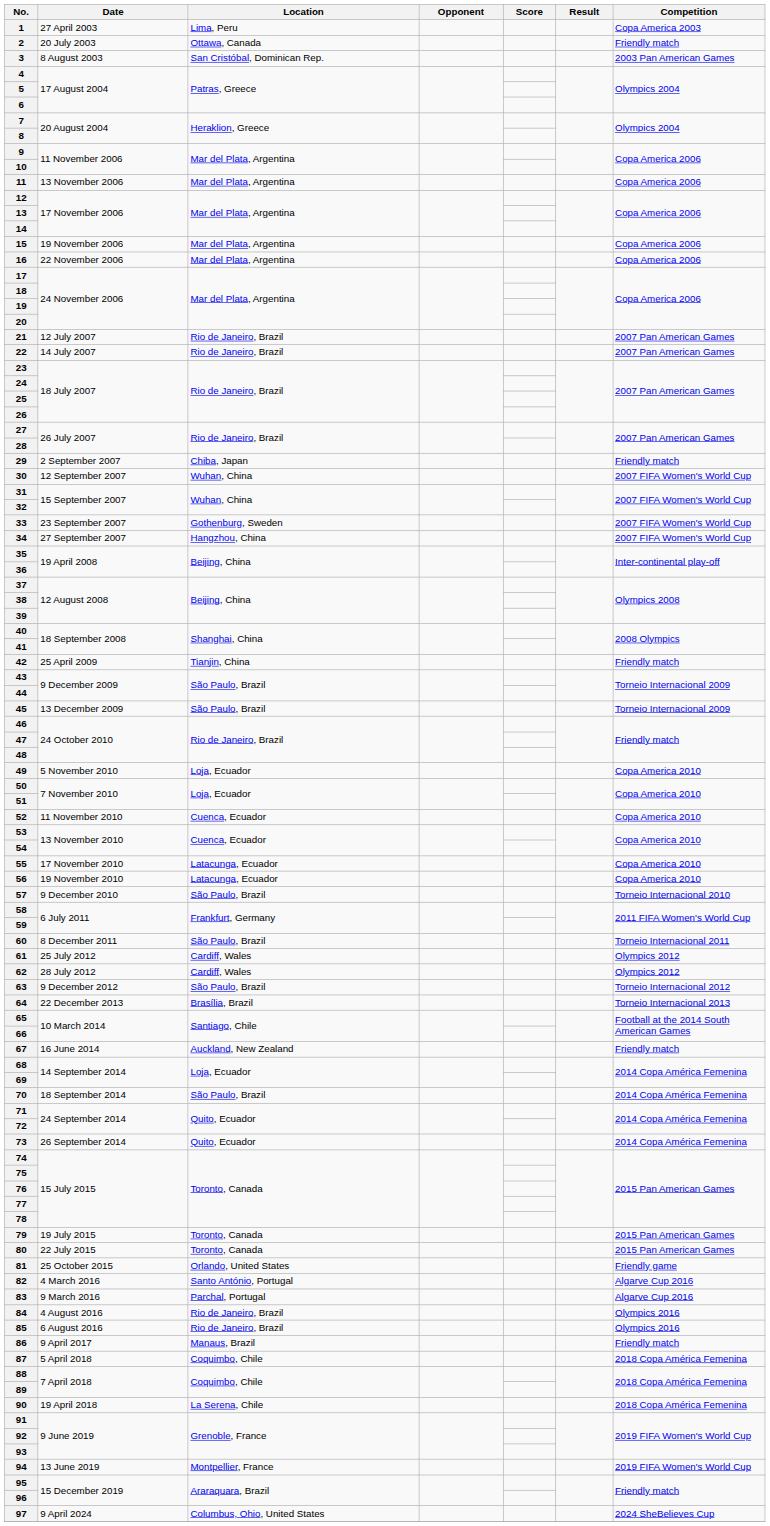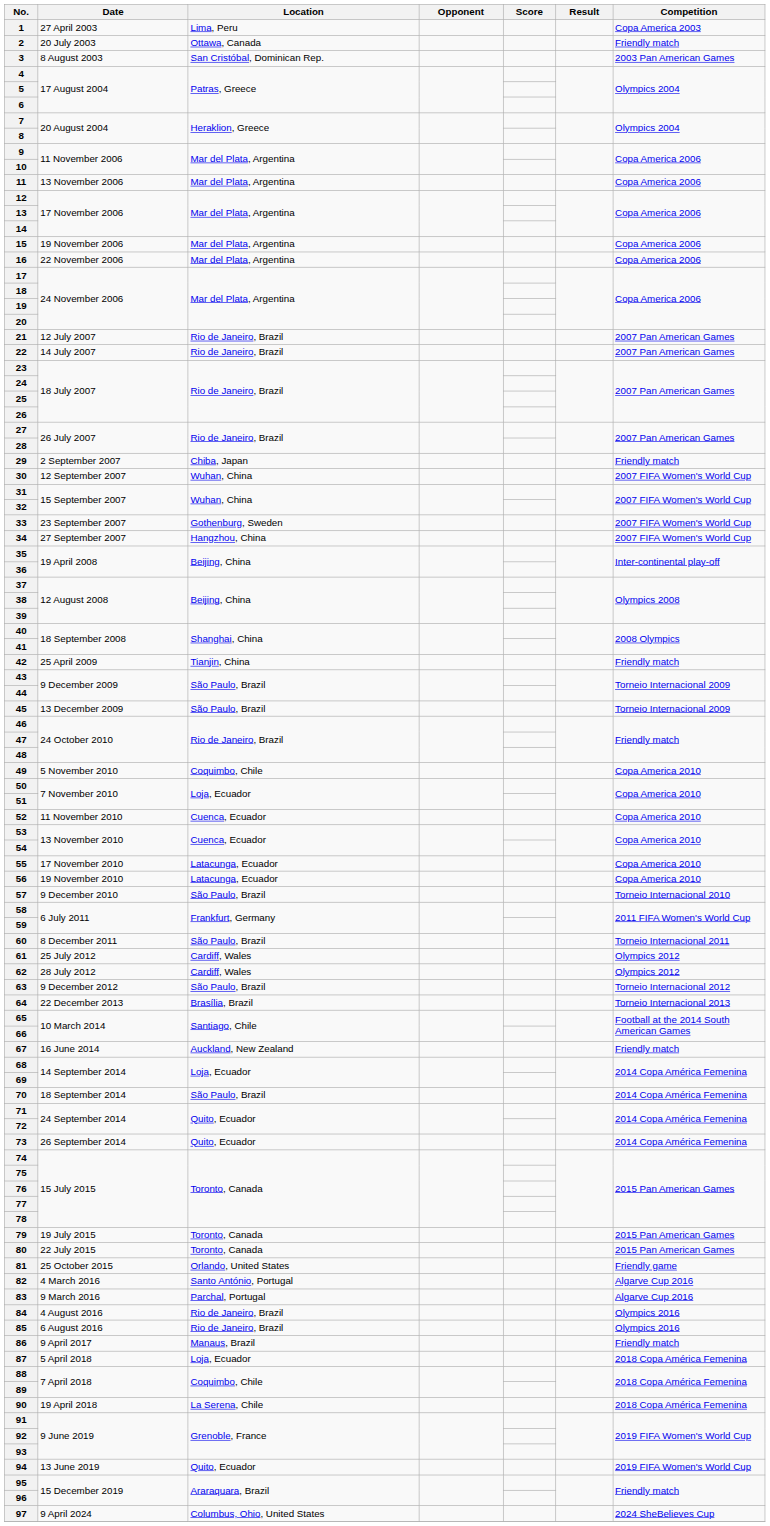 <table class="wikitable sortable collapsible">
 <tr>
 <th data-sort-type="number">No.</th>
 <th>Date</th>
 <th>Location</th>
 <th>Opponent</th>
 <th data-sort-type="number">Score</th>
 <th data-sort-type="number">Result</th>
 <th width="20%">Competition</th>
 </tr>
 <tr>
 <th>1</th>
 <td>27 April 2003</td>
 <td> <a href='#'>Lima</a>, Peru</td>
 <td></td>
 <td></td>
 <td></td>
 <td><a href='#'>Copa America 2003</a></td>
 </tr>
 <tr>
 <th>2</th>
 <td>20 July 2003</td>
 <td> <a href='#'>Ottawa</a>, Canada</td>
 <td></td>
 <td></td>
 <td></td>
 <td><a href='#'>Friendly match</a></td>
 </tr>
 <tr>
 <th>3</th>
 <td>8 August 2003</td>
 <td> <a href='#'>San Cristóbal</a>, Dominican Rep.</td>
 <td></td>
 <td></td>
 <td></td>
 <td><a href='#'>2003 Pan American Games</a></td>
 </tr>
 <tr>
 <th>4</th>
 <td rowspan=3>17 August 2004</td>
 <td rowspan=3> <a href='#'>Patras</a>, Greece</td>
 <td rowspan=3></td>
 <td></td>
 <td rowspan=3></td>
 <td rowspan=3><a href='#'>Olympics 2004</a></td>
 </tr>
 <tr>
 <th>5</th>
 <td></td>
 </tr>
 <tr>
 <th>6</th>
 <td></td>
 </tr>
 <tr>
 <th>7</th>
 <td rowspan=2>20 August 2004</td>
 <td rowspan=2> <a href='#'>Heraklion</a>, Greece</td>
 <td rowspan=2></td>
 <td></td>
 <td rowspan=2></td>
 <td rowspan=2><a href='#'>Olympics 2004</a></td>
 </tr>
 <tr>
 <th>8</th>
 <td></td>
 </tr>
 <tr>
 <th>9</th>
 <td rowspan=2>11 November 2006</td>
 <td rowspan=2> <a href='#'>Mar del Plata</a>, Argentina</td>
 <td rowspan=2></td>
 <td></td>
 <td rowspan=2></td>
 <td rowspan=2><a href='#'>Copa America 2006</a></td>
 </tr>
 <tr>
 <th>10</th>
 <td></td>
 </tr>
 <tr>
 <th>11</th>
 <td>13 November 2006</td>
 <td> <a href='#'>Mar del Plata</a>, Argentina</td>
 <td></td>
 <td></td>
 <td></td>
 <td><a href='#'>Copa America 2006</a></td>
 </tr>
 <tr>
 <th>12</th>
 <td rowspan=3>17 November 2006</td>
 <td rowspan=3> <a href='#'>Mar del Plata</a>, Argentina</td>
 <td rowspan=3></td>
 <td></td>
 <td rowspan=3></td>
 <td rowspan=3><a href='#'>Copa America 2006</a></td>
 </tr>
 <tr>
 <th>13</th>
 <td></td>
 </tr>
 <tr>
 <th>14</th>
 <td></td>
 </tr>
 <tr>
 <th>15</th>
 <td>19 November 2006</td>
 <td> <a href='#'>Mar del Plata</a>, Argentina</td>
 <td></td>
 <td></td>
 <td></td>
 <td><a href='#'>Copa America 2006</a></td>
 </tr>
 <tr>
 <th>16</th>
 <td>22 November 2006</td>
 <td> <a href='#'>Mar del Plata</a>, Argentina</td>
 <td></td>
 <td></td>
 <td></td>
 <td><a href='#'>Copa America 2006</a></td>
 </tr>
 <tr>
 <th>17</th>
 <td rowspan=4>24 November 2006</td>
 <td rowspan=4> <a href='#'>Mar del Plata</a>, Argentina</td>
 <td rowspan=4></td>
 <td></td>
 <td rowspan=4></td>
 <td rowspan=4><a href='#'>Copa America 2006</a></td>
 </tr>
 <tr>
 <th>18</th>
 <td></td>
 </tr>
 <tr>
 <th>19</th>
 <td></td>
 </tr>
 <tr>
 <th>20</th>
 <td></td>
 </tr>
 <tr>
 <th>21</th>
 <td>12 July 2007</td>
 <td> <a href='#'>Rio de Janeiro</a>, Brazil</td>
 <td></td>
 <td></td>
 <td></td>
 <td><a href='#'>2007 Pan American Games</a></td>
 </tr>
 <tr>
 <th>22</th>
 <td>14 July 2007</td>
 <td> <a href='#'>Rio de Janeiro</a>, Brazil</td>
 <td></td>
 <td></td>
 <td></td>
 <td><a href='#'>2007 Pan American Games</a></td>
 </tr>
 <tr>
 <th>23</th>
 <td rowspan=4>18 July 2007</td>
 <td rowspan=4> <a href='#'>Rio de Janeiro</a>, Brazil</td>
 <td rowspan=4></td>
 <td></td>
 <td rowspan=4></td>
 <td rowspan=4><a href='#'>2007 Pan American Games</a></td>
 </tr>
 <tr>
 <th>24</th>
 <td></td>
 </tr>
 <tr>
 <th>25</th>
 <td></td>
 </tr>
 <tr>
 <th>26</th>
 <td></td>
 </tr>
 <tr>
 <th>27</th>
 <td rowspan=2>26 July 2007</td>
 <td rowspan=2> <a href='#'>Rio de Janeiro</a>, Brazil</td>
 <td rowspan=2></td>
 <td></td>
 <td rowspan=2></td>
 <td rowspan=2><a href='#'>2007 Pan American Games</a></td>
 </tr>
 <tr>
 <th>28</th>
 <td></td>
 </tr>
 <tr>
 <th>29</th>
 <td>2 September 2007</td>
 <td> <a href='#'>Chiba</a>, Japan</td>
 <td></td>
 <td></td>
 <td></td>
 <td><a href='#'>Friendly match</a></td>
 </tr>
 <tr>
 <th>30</th>
 <td rowspan=1>12 September 2007</td>
 <td rowspan=1> <a href='#'>Wuhan</a>, China</td>
 <td rowspan=1></td>
 <td></td>
 <td rowspan=1></td>
 <td rowspan=1><a href='#'>2007 FIFA Women's World Cup</a></td>
 </tr>
 <tr>
 <th>31</th>
 <td rowspan=2>15 September 2007</td>
 <td rowspan=2> <a href='#'>Wuhan</a>, China</td>
 <td rowspan=2></td>
 <td></td>
 <td rowspan=2></td>
 <td rowspan=2><a href='#'>2007 FIFA Women's World Cup</a></td>
 </tr>
 <tr>
 <th>32</th>
 <td></td>
 </tr>
 <tr>
 <th>33</th>
 <td rowspan=1>23 September 2007</td>
 <td rowspan=1> <a href='#'>Gothenburg</a>, Sweden</td>
 <td rowspan=1></td>
 <td></td>
 <td rowspan=1></td>
 <td rowspan=1><a href='#'>2007 FIFA Women's World Cup</a></td>
 </tr>
 <tr>
 <th>34</th>
 <td rowspan=1>27 September 2007</td>
 <td rowspan=1> <a href='#'>Hangzhou</a>, China</td>
 <td rowspan=1></td>
 <td></td>
 <td rowspan=1></td>
 <td rowspan=1><a href='#'>2007 FIFA Women's World Cup</a></td>
 </tr>
 <tr>
 <th>35</th>
 <td rowspan=2>19 April 2008</td>
 <td rowspan=2> <a href='#'>Beijing</a>, China</td>
 <td rowspan=2></td>
 <td></td>
 <td rowspan=2></td>
 <td rowspan=2><a href='#'>Inter-continental play-off</a></td>
 </tr>
 <tr>
 <th>36</th>
 <td></td>
 </tr>
 <tr>
 <th>37</th>
 <td rowspan=3>12 August 2008</td>
 <td rowspan=3> <a href='#'>Beijing</a>, China</td>
 <td rowspan=3></td>
 <td></td>
 <td rowspan=3></td>
 <td rowspan=3><a href='#'>Olympics 2008</a></td>
 </tr>
 <tr>
 <th>38</th>
 <td></td>
 </tr>
 <tr>
 <th>39</th>
 <td></td>
 </tr>
 <tr>
 <th>40</th>
 <td rowspan=2>18 September 2008</td>
 <td rowspan=2> <a href='#'>Shanghai</a>, China</td>
 <td rowspan=2></td>
 <td></td>
 <td rowspan=2></td>
 <td rowspan=2><a href='#'>2008 Olympics</a></td>
 </tr>
 <tr>
 <th>41</th>
 <td></td>
 </tr>
 <tr>
 <th>42</th>
 <td rowspan=1>25 April 2009</td>
 <td rowspan=1> <a href='#'>Tianjin</a>, China</td>
 <td rowspan=1></td>
 <td></td>
 <td rowspan=1></td>
 <td rowspan=1><a href='#'>Friendly match</a></td>
 </tr>
 <tr>
 <th>43</th>
 <td rowspan=2>9 December 2009</td>
 <td rowspan=2> <a href='#'>São Paulo</a>, Brazil</td>
 <td rowspan=2></td>
 <td></td>
 <td rowspan=2></td>
 <td rowspan=2><a href='#'>Torneio Internacional 2009</a></td>
 </tr>
 <tr>
 <th>44</th>
 <td></td>
 </tr>
 <tr>
 <th>45</th>
 <td rowspan=1>13 December 2009</td>
 <td rowspan=1> <a href='#'>São Paulo</a>, Brazil</td>
 <td rowspan=1></td>
 <td></td>
 <td rowspan=1></td>
 <td rowspan=1><a href='#'>Torneio Internacional 2009</a></td>
 </tr>
 <tr>
 <th>46</th>
 <td rowspan=3>24 October 2010</td>
 <td rowspan=3> <a href='#'>Rio de Janeiro</a>, Brazil</td>
 <td rowspan=3></td>
 <td></td>
 <td rowspan=3></td>
 <td rowspan=3><a href='#'>Friendly match</a></td>
 </tr>
 <tr>
 <th>47</th>
 <td></td>
 </tr>
 <tr>
 <th>48</th>
 <td></td>
 </tr>
 <tr>
 <th>49</th>
 <td rowspan=1>5 November 2010</td>
-<td rowspan=1> <a href='#'>Loja</a>, Ecuador</td>
+<td> <a href='#'>Coquimbo</a>, Chile</td>
 <td rowspan=1></td>
 <td></td>
 <td rowspan=1></td>
 <td rowspan=1><a href='#'>Copa America 2010</a></td>
 </tr>
 <tr>
 <th>50</th>
 <td rowspan=2>7 November 2010</td>
 <td rowspan=2> <a href='#'>Loja</a>, Ecuador</td>
 <td rowspan=2></td>
 <td></td>
 <td rowspan=2></td>
 <td rowspan=2><a href='#'>Copa America 2010</a></td>
 </tr>
 <tr>
 <th>51</th>
 <td></td>
 </tr>
 <tr>
 <th>52</th>
 <td rowspan=1>11 November 2010</td>
 <td rowspan=1> <a href='#'>Cuenca</a>, Ecuador</td>
 <td rowspan=1></td>
 <td></td>
 <td rowspan=1></td>
 <td rowspan=1><a href='#'>Copa America 2010</a></td>
 </tr>
 <tr>
 <th>53</th>
 <td rowspan=2>13 November 2010</td>
 <td rowspan=2> <a href='#'>Cuenca</a>, Ecuador</td>
 <td rowspan=2></td>
 <td></td>
 <td rowspan=2></td>
 <td rowspan=2><a href='#'>Copa America 2010</a></td>
 </tr>
 <tr>
 <th>54</th>
 <td></td>
 </tr>
 <tr>
 <th>55</th>
 <td rowspan=1>17 November 2010</td>
 <td rowspan=1> <a href='#'>Latacunga</a>, Ecuador</td>
 <td rowspan=1></td>
 <td></td>
 <td rowspan=1></td>
 <td rowspan=1><a href='#'>Copa America 2010</a></td>
 </tr>
 <tr>
 <th>56</th>
 <td rowspan=1>19 November 2010</td>
 <td rowspan=1> <a href='#'>Latacunga</a>, Ecuador</td>
 <td rowspan=1></td>
 <td></td>
 <td rowspan=1></td>
 <td rowspan=1><a href='#'>Copa America 2010</a></td>
 </tr>
 <tr>
 <th>57</th>
 <td rowspan=1>9 December 2010</td>
 <td rowspan=1> <a href='#'>São Paulo</a>, Brazil</td>
 <td rowspan=1></td>
 <td></td>
 <td rowspan=1></td>
 <td rowspan=1><a href='#'>Torneio Internacional 2010</a></td>
 </tr>
 <tr>
 <th>58</th>
 <td rowspan=2>6 July 2011</td>
 <td rowspan=2> <a href='#'>Frankfurt</a>, Germany</td>
 <td rowspan=2></td>
 <td></td>
 <td rowspan=2></td>
 <td rowspan=2><a href='#'>2011 FIFA Women's World Cup</a></td>
 </tr>
 <tr>
 <th>59</th>
 <td></td>
 </tr>
 <tr>
 <th>60</th>
 <td rowspan=1>8 December 2011</td>
 <td rowspan=1> <a href='#'>São Paulo</a>, Brazil</td>
 <td rowspan=1></td>
 <td></td>
 <td rowspan=1></td>
 <td rowspan=1><a href='#'>Torneio Internacional 2011</a></td>
 </tr>
 <tr>
 <th>61</th>
 <td rowspan=1>25 July 2012</td>
 <td rowspan=1> <a href='#'>Cardiff</a>, Wales</td>
 <td rowspan=1></td>
 <td></td>
 <td rowspan=1></td>
 <td rowspan=1><a href='#'>Olympics 2012</a></td>
 </tr>
 <tr>
 <th>62</th>
 <td rowspan=1>28 July 2012</td>
 <td rowspan=1> <a href='#'>Cardiff</a>, Wales</td>
 <td rowspan=1></td>
 <td></td>
 <td rowspan=1></td>
 <td rowspan=1><a href='#'>Olympics 2012</a></td>
 </tr>
 <tr>
 <th>63</th>
 <td rowspan=1>9 December 2012</td>
 <td rowspan=1> <a href='#'>São Paulo</a>, Brazil</td>
 <td rowspan=1></td>
 <td></td>
 <td rowspan=1></td>
 <td rowspan=1><a href='#'>Torneio Internacional 2012</a></td>
 </tr>
 <tr>
 <th>64</th>
 <td rowspan=1>22 December 2013</td>
 <td rowspan=1> <a href='#'>Brasília</a>, Brazil</td>
 <td rowspan=1></td>
 <td></td>
 <td rowspan=1></td>
 <td rowspan=1><a href='#'>Torneio Internacional 2013</a></td>
 </tr>
 <tr>
 <th>65</th>
 <td rowspan=2>10 March 2014</td>
 <td rowspan=2> <a href='#'>Santiago</a>, Chile</td>
 <td rowspan=2></td>
 <td></td>
 <td rowspan=2></td>
 <td rowspan=2><a href='#'>Football at the 2014 South American Games</a></td>
 </tr>
 <tr>
 <th>66</th>
 <td></td>
 </tr>
 <tr>
 <th>67</th>
 <td rowspan=1>16 June 2014</td>
 <td rowspan=1> <a href='#'>Auckland</a>, New Zealand</td>
 <td rowspan=1></td>
 <td></td>
 <td rowspan=1></td>
 <td rowspan=1><a href='#'>Friendly match</a></td>
 </tr>
 <tr>
 <th>68</th>
 <td rowspan=2>14 September 2014</td>
 <td rowspan=2> <a href='#'>Loja</a>, Ecuador</td>
 <td rowspan=2></td>
 <td></td>
 <td rowspan=2></td>
 <td rowspan=2><a href='#'>2014 Copa América Femenina</a></td>
 </tr>
 <tr>
 <th>69</th>
 <td></td>
 </tr>
 <tr>
 <th>70</th>
 <td rowspan=1>18 September 2014</td>
 <td rowspan=1> <a href='#'>São Paulo</a>, Brazil</td>
 <td rowspan=1></td>
 <td></td>
 <td rowspan=1></td>
 <td rowspan=1><a href='#'>2014 Copa América Femenina</a></td>
 </tr>
 <tr>
 <th>71</th>
 <td rowspan=2>24 September 2014</td>
 <td rowspan=2> <a href='#'>Quito</a>, Ecuador</td>
 <td rowspan=2></td>
 <td></td>
 <td rowspan=2></td>
 <td rowspan=2><a href='#'>2014 Copa América Femenina</a></td>
 </tr>
 <tr>
 <th>72</th>
 <td></td>
 </tr>
 <tr>
 <th>73</th>
 <td rowspan=1>26 September 2014</td>
 <td rowspan=1> <a href='#'>Quito</a>, Ecuador</td>
 <td rowspan=1></td>
 <td></td>
 <td rowspan=1></td>
 <td rowspan=1><a href='#'>2014 Copa América Femenina</a></td>
 </tr>
 <tr>
 <th>74</th>
 <td rowspan=5>15 July 2015</td>
 <td rowspan=5> <a href='#'>Toronto</a>, Canada</td>
 <td rowspan=5></td>
 <td></td>
 <td rowspan=5></td>
 <td rowspan=5><a href='#'>2015 Pan American Games</a></td>
 </tr>
 <tr>
 <th>75</th>
 <td></td>
 </tr>
 <tr>
 <th>76</th>
 <td></td>
 </tr>
 <tr>
 <th>77</th>
 <td></td>
 </tr>
 <tr>
 <th>78</th>
 <td></td>
 </tr>
 <tr>
 <th>79</th>
 <td>19 July 2015</td>
 <td> <a href='#'>Toronto</a>, Canada</td>
 <td></td>
 <td></td>
 <td></td>
 <td><a href='#'>2015 Pan American Games</a></td>
 </tr>
 <tr>
 <th>80</th>
 <td>22 July 2015</td>
 <td> <a href='#'>Toronto</a>, Canada</td>
 <td></td>
 <td></td>
 <td></td>
 <td><a href='#'>2015 Pan American Games</a></td>
 </tr>
 <tr>
 <th>81</th>
 <td>25 October 2015</td>
 <td> <a href='#'>Orlando</a>, United States</td>
 <td></td>
 <td></td>
 <td></td>
 <td><a href='#'>Friendly game</a></td>
 </tr>
 <tr>
 <th>82</th>
 <td>4 March 2016</td>
 <td> <a href='#'>Santo António</a>, Portugal</td>
 <td></td>
 <td></td>
 <td></td>
 <td><a href='#'>Algarve Cup 2016</a></td>
 </tr>
 <tr>
 <th>83</th>
 <td>9 March 2016</td>
 <td> <a href='#'>Parchal</a>, Portugal</td>
 <td></td>
 <td></td>
 <td></td>
 <td><a href='#'>Algarve Cup 2016</a></td>
 </tr>
 <tr>
 <th>84</th>
 <td>4 August 2016</td>
 <td> <a href='#'>Rio de Janeiro</a>, Brazil</td>
 <td></td>
 <td></td>
 <td></td>
 <td><a href='#'>Olympics 2016</a></td>
 </tr>
 <tr>
 <th>85</th>
 <td>6 August 2016</td>
 <td> <a href='#'>Rio de Janeiro</a>, Brazil</td>
 <td></td>
 <td></td>
 <td></td>
 <td><a href='#'>Olympics 2016</a></td>
 </tr>
 <tr>
 <th>86</th>
 <td>9 April 2017</td>
 <td> <a href='#'>Manaus</a>, Brazil</td>
 <td></td>
 <td></td>
 <td></td>
 <td><a href='#'>Friendly match</a></td>
 </tr>
 <tr>
 <th>87</th>
 <td>5 April 2018</td>
-<td> <a href='#'>Coquimbo</a>, Chile</td>
+<td rowspan=1> <a href='#'>Loja</a>, Ecuador</td>
 <td></td>
 <td></td>
 <td></td>
 <td><a href='#'>2018 Copa América Femenina</a></td>
 </tr>
 <tr>
 <th>88</th>
 <td rowspan=2>7 April 2018</td>
 <td rowspan=2> <a href='#'>Coquimbo</a>, Chile</td>
 <td rowspan=2></td>
 <td></td>
 <td rowspan=2></td>
 <td rowspan=2><a href='#'>2018 Copa América Femenina</a></td>
 </tr>
 <tr>
 <th>89</th>
 <td></td>
 </tr>
 <tr>
 <th>90</th>
 <td>19 April 2018</td>
 <td> <a href='#'>La Serena</a>, Chile</td>
 <td></td>
 <td></td>
 <td></td>
 <td><a href='#'>2018 Copa América Femenina</a></td>
 </tr>
 <tr>
 <th>91</th>
 <td rowspan=3>9 June 2019</td>
 <td rowspan=3> <a href='#'>Grenoble</a>, France</td>
 <td rowspan=3></td>
 <td></td>
 <td rowspan=3></td>
 <td rowspan=3><a href='#'>2019 FIFA Women's World Cup</a></td>
 </tr>
 <tr>
 <th>92</th>
 <td></td>
 </tr>
 <tr>
 <th>93</th>
 <td></td>
 </tr>
 <tr>
 <th>94</th>
 <td>13 June 2019</td>
-<td> <a href='#'>Montpellier</a>, France</td>
+<td rowspan=1> <a href='#'>Quito</a>, Ecuador</td>
 <td></td>
 <td></td>
 <td></td>
 <td><a href='#'>2019 FIFA Women's World Cup</a></td>
 </tr>
 <tr>
 <th>95</th>
 <td rowspan=2>15 December 2019</td>
 <td rowspan=2> <a href='#'>Araraquara</a>, Brazil</td>
 <td rowspan=2></td>
 <td></td>
 <td rowspan=2></td>
 <td rowspan=2><a href='#'>Friendly match</a></td>
 </tr>
 <tr>
 <th>96</th>
 <td></td>
 </tr>
 <tr>
 <th>97</th>
 <td>9 April 2024</td>
 <td><a href='#'>Columbus, Ohio</a>, United States</td>
 <td></td>
 <td></td>
 <td></td>
 <td><a href='#'>2024 SheBelieves Cup</a></td>
 </tr>
 <tr>
 </tr>
 </table>
